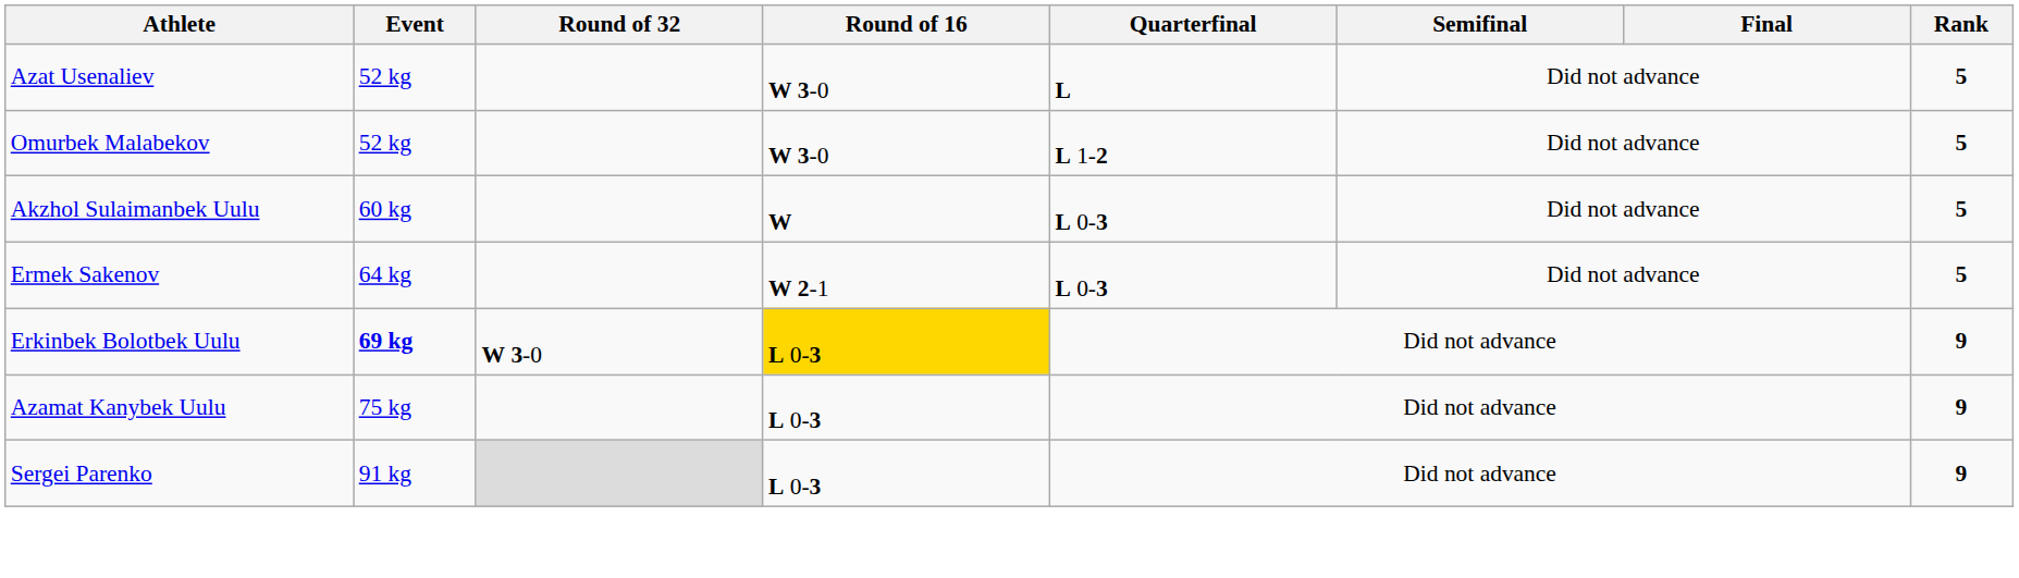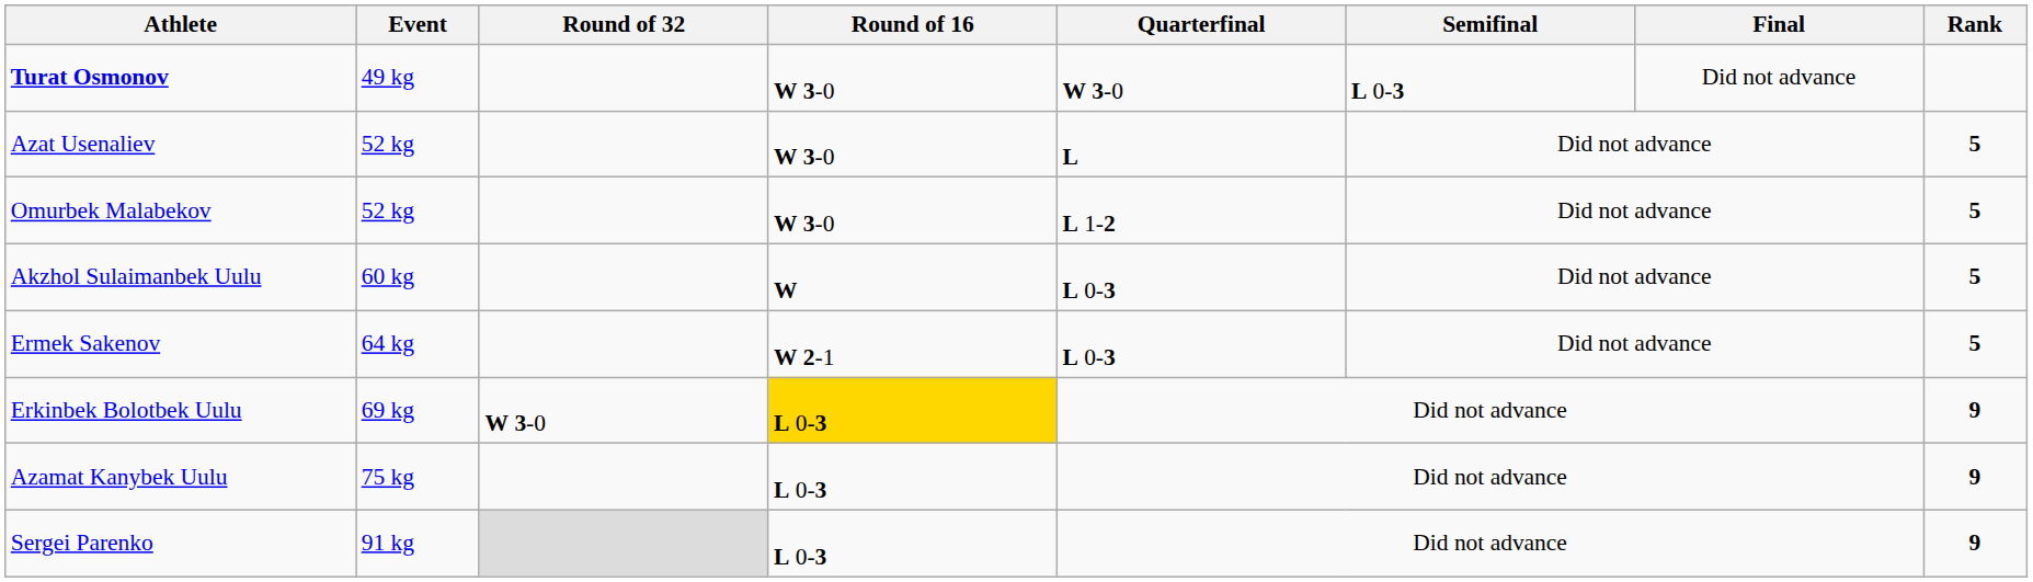 <table class="wikitable" width="98%" style="text-align:left; font-size:90%">
 <tr>
 <th width="17%">Athlete</th>
 <th width="6%">Event</th>
 <th width="14%">Round of 32</th>
 <th width="14%">Round of 16</th>
 <th width="14%">Quarterfinal</th>
 <th width="14%">Semifinal</th>
 <th width="14%">Final</th>
 <th width="5%">Rank</th>
+</tr>
+<tr>
+<td><strong><a href='#'>Turat Osmonov</a></strong></td>
+<td><a href='#'>49 kg</a></td>
+<td></td>
+<td> <br><strong>W</strong> <strong>3</strong>-0</td>
+<td> <br><strong>W</strong> <strong>3</strong>-0</td>
+<td> <br><strong>L</strong> 0-<strong>3</strong></td>
+<td align=center>Did not advance</td>
+<td align=center><strong></strong></td>
 </tr>
 <tr>
 <td><a href='#'>Azat Usenaliev</a></td>
 <td><a href='#'>52 kg</a></td>
 <td></td>
 <td> <br><strong>W</strong> <strong>3</strong>-0</td>
 <td> <br><strong>L</strong> <strong></strong></td>
 <td colspan=2 align=center>Did not advance</td>
 <td align=center><strong>5</strong></td>
 </tr>
 <tr>
 <td><a href='#'>Omurbek Malabekov</a></td>
 <td><a href='#'>52 kg</a></td>
 <td></td>
 <td> <br><strong>W</strong> <strong>3</strong>-0</td>
 <td> <br><strong>L</strong> 1-<strong>2</strong></td>
 <td colspan=2 align=center>Did not advance</td>
 <td align=center><strong>5</strong></td>
 </tr>
 <tr>
 <td><a href='#'>Akzhol Sulaimanbek Uulu</a></td>
 <td><a href='#'>60 kg</a></td>
 <td></td>
 <td> <br><strong>W</strong> <strong></strong></td>
 <td><br><strong>L</strong> 0-<strong>3</strong></td>
 <td colspan=2 align=center>Did not advance</td>
 <td align=center><strong>5</strong></td>
 </tr>
 <tr>
 <td><a href='#'>Ermek Sakenov</a></td>
 <td><a href='#'>64 kg</a></td>
 <td></td>
 <td><br><strong>W</strong> <strong>2</strong>-1</td>
 <td><br><strong>L</strong> 0-<strong>3</strong></td>
 <td colspan=2 align=center>Did not advance</td>
 <td align=center><strong>5</strong></td>
 </tr>
 <tr>
 <td><a href='#'>Erkinbek Bolotbek Uulu</a></td>
-<td><strong><a href='#'>69 kg</a></strong></td>
+<td><a href='#'>69 kg</a></td>
 <td><br><strong>W</strong> <strong>3</strong>-0</td>
 <td style="background: gold;"><br><strong>L</strong> 0-<strong>3</strong></td>
 <td colspan=3 align=center>Did not advance</td>
 <td align=center><strong>9</strong></td>
 </tr>
 <tr>
 <td><a href='#'>Azamat Kanybek Uulu</a></td>
 <td><a href='#'>75 kg</a></td>
 <td></td>
 <td> <br><strong>L</strong> 0-<strong>3</strong></td>
 <td colspan=3 align=center>Did not advance</td>
 <td align=center><strong>9</strong></td>
 </tr>
 <tr>
 <td><a href='#'>Sergei Parenko</a></td>
 <td><a href='#'>91 kg</a></td>
 <td bgcolor=#DCDCDC></td>
 <td><br><strong>L</strong> 0-<strong>3</strong></td>
 <td colspan=3 align=center>Did not advance</td>
 <td align=center><strong>9</strong></td>
 </tr>
 </table>
